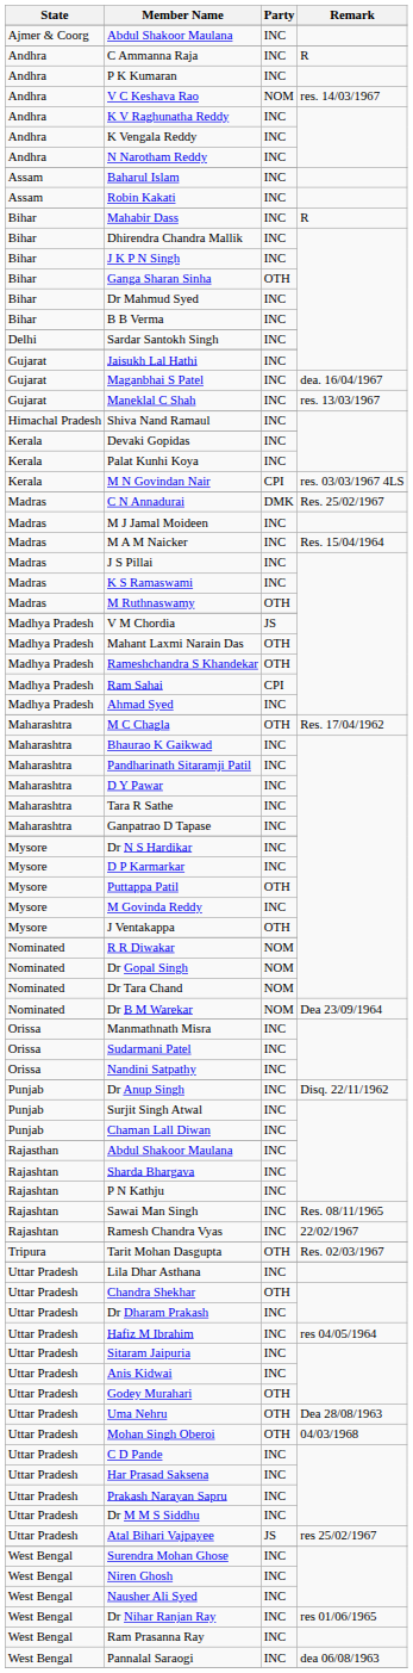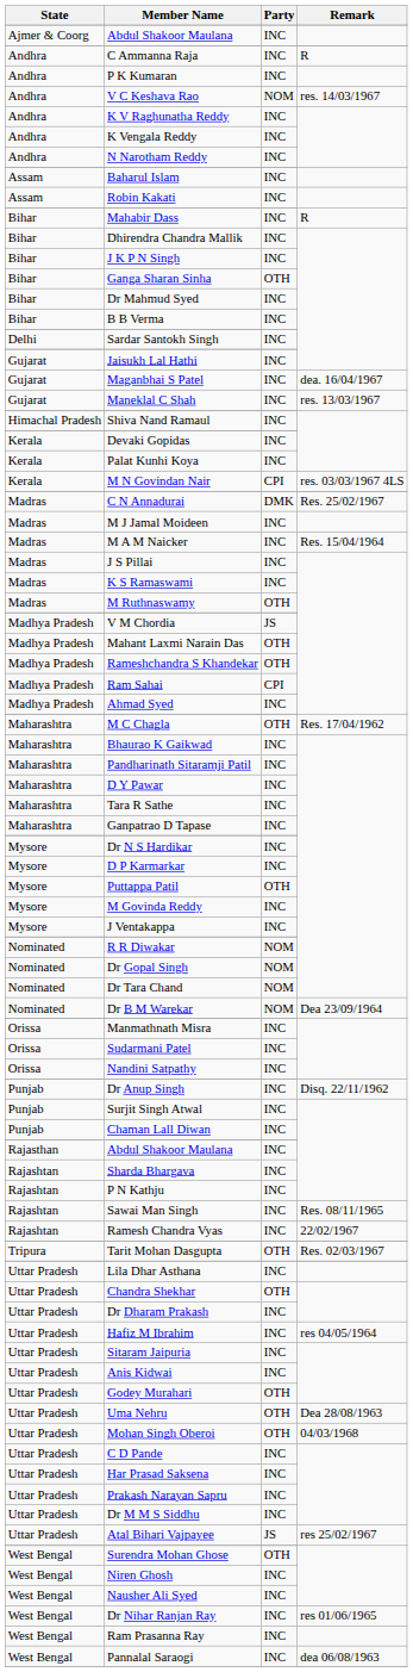 <table class="wikitable sortable">
 <tr>
 <th>State</th>
 <th>Member Name</th>
 <th>Party</th>
 <th>Remark</th>
 </tr>
 <tr>
 </tr>
 <tr>
 <td>Ajmer & Coorg</td>
 <td><a href='#'>Abdul Shakoor Maulana</a></td>
 <td>INC</td>
 <td></td>
 </tr>
 <tr>
 </tr>
 <tr>
 <td>Andhra</td>
 <td>C Ammanna Raja</td>
 <td>INC</td>
 <td>R</td>
 </tr>
 <tr>
 <td>Andhra</td>
 <td>P K Kumaran</td>
 <td>INC</td>
 </tr>
 <tr>
 <td>Andhra</td>
 <td><a href='#'>V C Keshava Rao</a></td>
 <td>NOM</td>
 <td>res. 14/03/1967</td>
 </tr>
 <tr>
 <td>Andhra</td>
 <td><a href='#'>K V Raghunatha Reddy</a></td>
 <td>INC</td>
 </tr>
 <tr>
 <td>Andhra</td>
 <td>K Vengala Reddy</td>
 <td>INC</td>
 </tr>
 <tr>
 <td>Andhra</td>
 <td><a href='#'>N Narotham Reddy</a></td>
 <td>INC</td>
 </tr>
 <tr>
 </tr>
 <tr>
 <td>Assam</td>
 <td><a href='#'>Baharul Islam</a></td>
 <td>INC</td>
 <td></td>
 </tr>
 <tr>
 <td>Assam</td>
 <td><a href='#'>Robin Kakati</a></td>
 <td>INC</td>
 </tr>
 <tr>
 </tr>
 <tr>
 <td>Bihar</td>
 <td><a href='#'>Mahabir Dass</a></td>
 <td>INC</td>
 <td>R</td>
 </tr>
 <tr>
 <td>Bihar</td>
 <td>Dhirendra Chandra Mallik</td>
 <td>INC</td>
 </tr>
 <tr>
 <td>Bihar</td>
 <td><a href='#'>J K P N Singh</a></td>
 <td>INC</td>
 </tr>
 <tr>
 <td>Bihar</td>
 <td><a href='#'>Ganga Sharan Sinha</a></td>
 <td>OTH</td>
 </tr>
 <tr>
 <td>Bihar</td>
 <td>Dr Mahmud Syed</td>
 <td>INC</td>
 </tr>
 <tr>
 <td>Bihar</td>
 <td>B B Verma</td>
 <td>INC</td>
 </tr>
 <tr>
 </tr>
 <tr>
 <td>Delhi</td>
 <td>Sardar Santokh Singh</td>
 <td>INC</td>
 </tr>
 <tr>
 </tr>
 <tr>
 <td>Gujarat</td>
 <td><a href='#'>Jaisukh Lal Hathi</a></td>
 <td>INC</td>
 </tr>
 <tr>
 <td>Gujarat</td>
 <td><a href='#'>Maganbhai S Patel</a></td>
 <td>INC</td>
 <td>dea. 16/04/1967</td>
 </tr>
 <tr>
 <td>Gujarat</td>
 <td><a href='#'>Maneklal C Shah</a></td>
 <td>INC</td>
 <td>res. 13/03/1967</td>
 </tr>
 <tr>
 </tr>
 <tr>
 <td>Himachal Pradesh</td>
 <td>Shiva Nand Ramaul</td>
 <td>INC</td>
 </tr>
 <tr>
 </tr>
 <tr>
 <td>Kerala</td>
 <td>Devaki Gopidas</td>
 <td>INC</td>
 </tr>
 <tr>
 <td>Kerala</td>
 <td>Palat Kunhi Koya</td>
 <td>INC</td>
 </tr>
 <tr>
 <td>Kerala</td>
 <td><a href='#'>M N Govindan Nair</a></td>
 <td>CPI</td>
 <td>res. 03/03/1967 4LS</td>
 </tr>
 <tr>
 </tr>
 <tr>
 <td>Madras</td>
 <td><a href='#'>C N Annadurai</a></td>
 <td>DMK</td>
 <td>Res. 25/02/1967</td>
 </tr>
 <tr>
 <td>Madras</td>
 <td>M J Jamal Moideen</td>
 <td>INC</td>
 </tr>
 <tr>
 <td>Madras</td>
 <td>M A M Naicker</td>
 <td>INC</td>
 <td>Res. 15/04/1964</td>
 </tr>
 <tr>
 <td>Madras</td>
 <td>J S Pillai</td>
 <td>INC</td>
 </tr>
 <tr>
 <td>Madras</td>
 <td><a href='#'>K S Ramaswami</a></td>
 <td>INC</td>
 </tr>
 <tr>
 <td>Madras</td>
 <td><a href='#'>M Ruthnaswamy</a></td>
 <td>OTH</td>
 </tr>
 <tr>
 </tr>
 <tr>
 <td>Madhya Pradesh</td>
 <td>V M Chordia</td>
 <td>JS</td>
 </tr>
 <tr>
 <td>Madhya Pradesh</td>
 <td>Mahant Laxmi Narain Das</td>
 <td>OTH</td>
 </tr>
 <tr>
 <td>Madhya Pradesh</td>
 <td><a href='#'>Rameshchandra S Khandekar</a></td>
 <td>OTH</td>
 </tr>
 <tr>
 <td>Madhya Pradesh</td>
 <td><a href='#'>Ram Sahai</a></td>
 <td>CPI</td>
 </tr>
 <tr>
 <td>Madhya Pradesh</td>
 <td><a href='#'>Ahmad Syed</a></td>
 <td>INC</td>
 </tr>
 <tr>
 </tr>
 <tr>
 <td>Maharashtra</td>
 <td><a href='#'>M C Chagla</a></td>
 <td>OTH</td>
 <td>Res. 17/04/1962</td>
 </tr>
 <tr>
 <td>Maharashtra</td>
 <td><a href='#'>Bhaurao K Gaikwad</a></td>
 <td>INC</td>
 </tr>
 <tr>
 <td>Maharashtra</td>
 <td><a href='#'>Pandharinath Sitaramji Patil</a></td>
 <td>INC</td>
 </tr>
 <tr>
 <td>Maharashtra</td>
 <td><a href='#'>D Y Pawar</a></td>
 <td>INC</td>
 </tr>
 <tr>
 <td>Maharashtra</td>
 <td>Tara R Sathe</td>
 <td>INC</td>
 </tr>
 <tr>
 <td>Maharashtra</td>
 <td>Ganpatrao D Tapase</td>
 <td>INC</td>
 </tr>
 <tr>
 </tr>
 <tr>
 <td>Mysore</td>
 <td>Dr <a href='#'>N S Hardikar</a></td>
 <td>INC</td>
 </tr>
 <tr>
 <td>Mysore</td>
 <td><a href='#'>D P Karmarkar</a></td>
 <td>INC</td>
 </tr>
 <tr>
 <td>Mysore</td>
 <td><a href='#'>Puttappa Patil</a></td>
 <td>OTH</td>
 </tr>
 <tr>
 <td>Mysore</td>
 <td><a href='#'>M Govinda Reddy</a></td>
 <td>INC</td>
 </tr>
 <tr>
 <td>Mysore</td>
 <td>J Ventakappa</td>
-<td>OTH</td>
+<td>INC</td>
 </tr>
 <tr>
 </tr>
 <tr>
 <td>Nominated</td>
 <td><a href='#'>R R Diwakar</a></td>
 <td>NOM</td>
 </tr>
 <tr>
 <td>Nominated</td>
 <td>Dr <a href='#'>Gopal Singh</a></td>
 <td>NOM</td>
 </tr>
 <tr>
 <td>Nominated</td>
 <td>Dr Tara Chand</td>
 <td>NOM</td>
 </tr>
 <tr>
 <td>Nominated</td>
 <td>Dr <a href='#'>B M Warekar</a></td>
 <td>NOM</td>
 <td>Dea 23/09/1964</td>
 </tr>
 <tr>
 </tr>
 <tr>
 <td>Orissa</td>
 <td>Manmathnath Misra</td>
 <td>INC</td>
 </tr>
 <tr>
 <td>Orissa</td>
 <td><a href='#'>Sudarmani Patel</a></td>
 <td>INC</td>
 </tr>
 <tr>
 <td>Orissa</td>
 <td><a href='#'>Nandini Satpathy</a></td>
 <td>INC</td>
 </tr>
 <tr>
 </tr>
 <tr>
 <td>Punjab</td>
 <td>Dr <a href='#'>Anup Singh</a></td>
 <td>INC</td>
 <td>Disq. 22/11/1962</td>
 </tr>
 <tr>
 <td>Punjab</td>
 <td>Surjit Singh Atwal</td>
 <td>INC</td>
 </tr>
 <tr>
 <td>Punjab</td>
 <td><a href='#'>Chaman Lall Diwan</a></td>
 <td>INC</td>
 </tr>
 <tr>
 </tr>
 <tr>
 <td>Rajasthan</td>
 <td><a href='#'>Abdul Shakoor Maulana</a></td>
 <td>INC</td>
 </tr>
 <tr>
 <td>Rajashtan</td>
 <td><a href='#'>Sharda Bhargava</a></td>
 <td>INC</td>
 </tr>
 <tr>
 <td>Rajashtan</td>
 <td>P N Kathju</td>
 <td>INC</td>
 </tr>
 <tr>
 <td>Rajashtan</td>
 <td>Sawai Man Singh</td>
 <td>INC</td>
 <td>Res. 08/11/1965</td>
 </tr>
 <tr>
 <td>Rajashtan</td>
 <td>Ramesh Chandra Vyas</td>
 <td>INC</td>
 <td>22/02/1967</td>
 </tr>
 <tr>
 </tr>
 <tr>
 <td>Tripura</td>
 <td>Tarit Mohan Dasgupta</td>
 <td>OTH</td>
 <td>Res. 02/03/1967</td>
 </tr>
 <tr>
 </tr>
 <tr>
 <td>Uttar Pradesh</td>
 <td>Lila Dhar Asthana</td>
 <td>INC</td>
 <td></td>
 </tr>
 <tr>
 <td>Uttar Pradesh</td>
 <td><a href='#'>Chandra Shekhar</a></td>
 <td>OTH</td>
 </tr>
 <tr>
 <td>Uttar Pradesh</td>
 <td>Dr <a href='#'>Dharam Prakash</a></td>
 <td>INC</td>
 </tr>
 <tr>
 <td>Uttar Pradesh</td>
 <td><a href='#'>Hafiz M Ibrahim</a></td>
 <td>INC</td>
 <td>res 04/05/1964</td>
 </tr>
 <tr>
 <td>Uttar Pradesh</td>
 <td><a href='#'>Sitaram Jaipuria</a></td>
 <td>INC</td>
 </tr>
 <tr>
 <td>Uttar Pradesh</td>
 <td><a href='#'>Anis Kidwai</a></td>
 <td>INC</td>
 </tr>
 <tr>
 <td>Uttar Pradesh</td>
 <td><a href='#'>Godey Murahari </a></td>
 <td>OTH</td>
 </tr>
 <tr>
 <td>Uttar Pradesh</td>
 <td><a href='#'>Uma Nehru</a></td>
 <td>OTH</td>
 <td>Dea 28/08/1963</td>
 </tr>
 <tr>
 <td>Uttar Pradesh</td>
 <td><a href='#'>Mohan Singh Oberoi</a></td>
 <td>OTH</td>
 <td>04/03/1968</td>
 </tr>
 <tr>
 <td>Uttar Pradesh</td>
 <td><a href='#'>C D Pande</a></td>
 <td>INC</td>
 </tr>
 <tr>
 <td>Uttar Pradesh</td>
 <td><a href='#'>Har Prasad Saksena</a></td>
 <td>INC</td>
 </tr>
 <tr>
 <td>Uttar Pradesh</td>
 <td><a href='#'>Prakash Narayan Sapru</a></td>
 <td>INC</td>
 </tr>
 <tr>
 <td>Uttar Pradesh</td>
 <td>Dr <a href='#'>M M S Siddhu</a></td>
 <td>INC</td>
 </tr>
 <tr>
 <td>Uttar Pradesh</td>
 <td><a href='#'>Atal Bihari Vajpayee</a></td>
 <td>JS</td>
 <td>res 25/02/1967</td>
 </tr>
 <tr>
 </tr>
 <tr>
 <td>West Bengal</td>
 <td><a href='#'>Surendra Mohan Ghose</a></td>
-<td>INC</td>
+<td>OTH</td>
 </tr>
 <tr>
 <td>West Bengal</td>
 <td><a href='#'>Niren Ghosh</a></td>
 <td>INC</td>
 </tr>
 <tr>
 <td>West Bengal</td>
 <td><a href='#'>Nausher Ali Syed</a></td>
 <td>INC</td>
 </tr>
 <tr>
 <td>West Bengal</td>
 <td>Dr <a href='#'>Nihar Ranjan Ray</a></td>
 <td>INC</td>
 <td>res 01/06/1965</td>
 </tr>
 <tr>
 <td>West Bengal</td>
 <td>Ram Prasanna Ray</td>
 <td>INC</td>
 </tr>
 <tr>
 <td>West Bengal</td>
 <td>Pannalal Saraogi</td>
 <td>INC</td>
 <td>dea  06/08/1963</td>
 </tr>
 <tr>
 </tr>
 <tr>
 </tr>
 </table>
